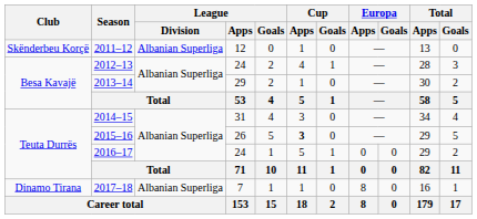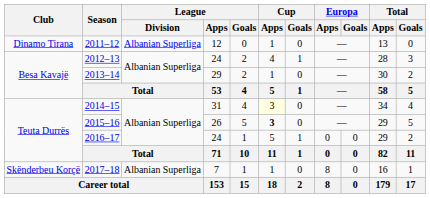 <table class="wikitable" style="text-align:center">
 <tr>
 <th rowspan="2">Club</th>
 <th rowspan="2">Season</th>
 <th colspan="3">League</th>
 <th colspan="2">Cup</th>
 <th colspan="2"><a href='#'>Europa</a></th>
 <th colspan="2">Total</th>
 </tr>
 <tr>
 <th>Division</th>
 <th>Apps</th>
 <th>Goals</th>
 <th>Apps</th>
 <th>Goals</th>
 <th>Apps</th>
 <th>Goals</th>
 <th>Apps</th>
 <th>Goals</th>
 </tr>
 <tr>
-<td><a href='#'>Skënderbeu Korçë</a></td>
+<td><a href='#'>Dinamo Tirana</a></td>
 <td><a href='#'>2011–12</a></td>
 <td><a href='#'>Albanian Superliga</a></td>
 <td>12</td>
 <td>0</td>
 <td>1</td>
 <td>0</td>
 <td colspan="2">—</td>
 <td>13</td>
 <td>0</td>
 </tr>
 <tr>
 <td rowspan="3"><a href='#'>Besa Kavajë</a></td>
 <td><a href='#'>2012–13</a></td>
 <td rowspan="2">Albanian Superliga</td>
 <td>24</td>
 <td>2</td>
 <td>4</td>
 <td>1</td>
 <td colspan="2">—</td>
 <td>28</td>
 <td>3</td>
 </tr>
 <tr>
 <td><a href='#'>2013–14</a></td>
 <td>29</td>
 <td>2</td>
 <td>1</td>
 <td>0</td>
 <td colspan="2">—</td>
 <td>30</td>
 <td>2</td>
 </tr>
 <tr>
 <th colspan="2">Total</th>
 <th>53</th>
 <th>4</th>
 <th>5</th>
 <th>1</th>
 <th colspan="2">—</th>
 <th>58</th>
 <th>5</th>
 </tr>
 <tr>
 <td rowspan="4"><a href='#'>Teuta Durrës</a></td>
 <td><a href='#'>2014–15</a></td>
 <td rowspan="3">Albanian Superliga</td>
 <td>31</td>
 <td>4</td>
-<td>3</td>
+<td style="background: lightyellow;">3</td>
 <td>0</td>
 <td colspan="2">—</td>
 <td>34</td>
 <td>4</td>
 </tr>
 <tr>
 <td><a href='#'>2015–16</a></td>
 <td>26</td>
 <td>5</td>
 <td><strong>3</strong></td>
 <td>0</td>
 <td colspan="2">—</td>
 <td>29</td>
 <td>5</td>
 </tr>
 <tr>
 <td><a href='#'>2016–17</a></td>
 <td>24</td>
 <td>1</td>
 <td>5</td>
 <td>1</td>
 <td>0</td>
 <td>0</td>
 <td>29</td>
 <td>2</td>
 </tr>
 <tr>
 <th colspan="2">Total</th>
 <th>71</th>
 <th>10</th>
 <th>11</th>
 <th>1</th>
 <th>0</th>
 <th>0</th>
 <th>82</th>
 <th>11</th>
 </tr>
 <tr>
-<td><a href='#'>Dinamo Tirana</a></td>
+<td><a href='#'>Skënderbeu Korçë</a></td>
 <td><a href='#'>2017–18</a></td>
 <td>Albanian Superliga</td>
 <td>7</td>
 <td>1</td>
 <td>1</td>
 <td>0</td>
 <td>8</td>
 <td>0</td>
 <td>16</td>
 <td>1</td>
 </tr>
 <tr>
 <th colspan="3">Career total</th>
 <th>153</th>
 <th>15</th>
 <th>18</th>
 <th>2</th>
 <th>8</th>
 <th>0</th>
 <th>179</th>
 <th>17</th>
 </tr>
 </table>
